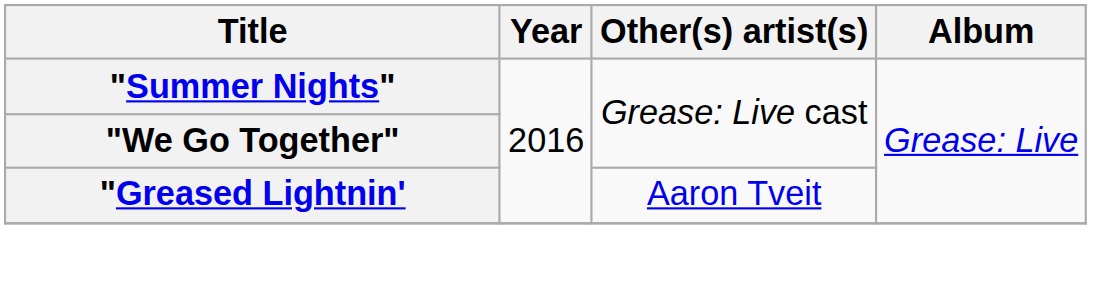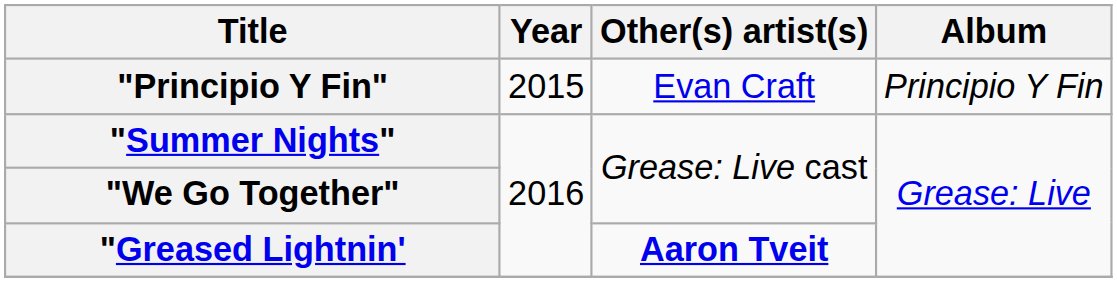 <table class="wikitable plainrowheaders" style="text-align:center;" border="1">
 <tr>
 <th scope="col" style="width:14em;">Title</th>
 <th scope="col">Year</th>
 <th scope="col">Other(s) artist(s)</th>
 <th scope="col">Album</th>
+</tr>
+<tr>
+<th scope="row">"Principio Y Fin"</th>
+<td>2015</td>
+<td><a href='#'>Evan Craft</a></td>
+<td><em>Principio Y Fin</em></td>
 </tr>
 <tr>
 <th scope="row">"<a href='#'>Summer Nights</a>"</th>
 <td rowspan=3>2016</td>
 <td rowspan=2><em>Grease: Live</em> cast</td>
 <td rowspan=3><em><a href='#'>Grease: Live</a></em></td>
 </tr>
 <tr>
 <th scope="row">"We Go Together"</th>
 </tr>
 <tr>
 <th scope="row">"<a href='#'>Greased Lightnin'</a></th>
-<td><a href='#'>Aaron Tveit</a></td>
+<td><strong><a href='#'>Aaron Tveit</a></strong></td>
 </tr>
 <tr>
 </tr>
 </table>
